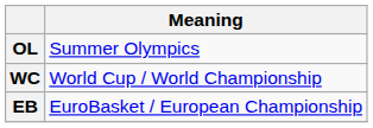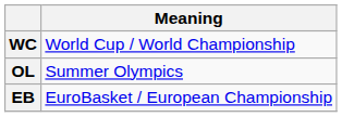 <table class="wikitable" style="font-size: 85%">
 <tr>
 <th></th>
 <th>Meaning</th>
 </tr>
 <tr>
+<th>WC</th>
+<td><a href='#'>World Cup / World Championship</a></td>
+</tr>
+<tr>
 <th>OL</th>
 <td><a href='#'>Summer Olympics</a></td>
-</tr>
-<tr>
-<th>WC</th>
-<td><a href='#'>World Cup / World Championship</a></td>
 </tr>
 <tr>
 <th>EB</th>
 <td><a href='#'>EuroBasket / European Championship</a></td>
 </tr>
 <tr>
 </tr>
 </table>
